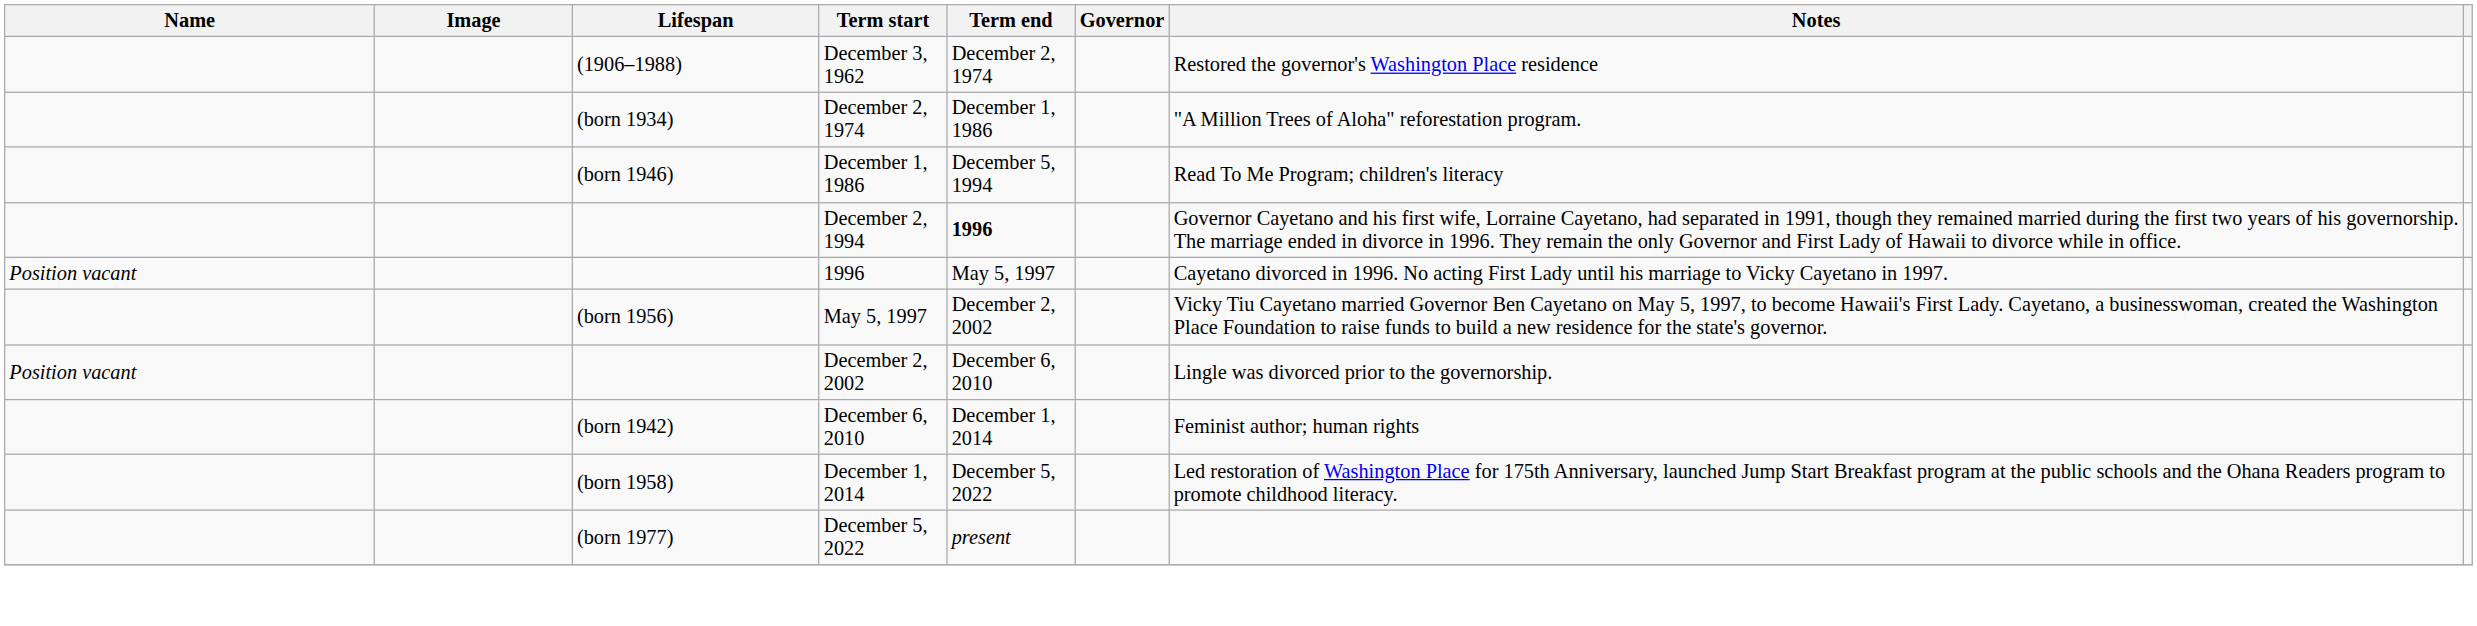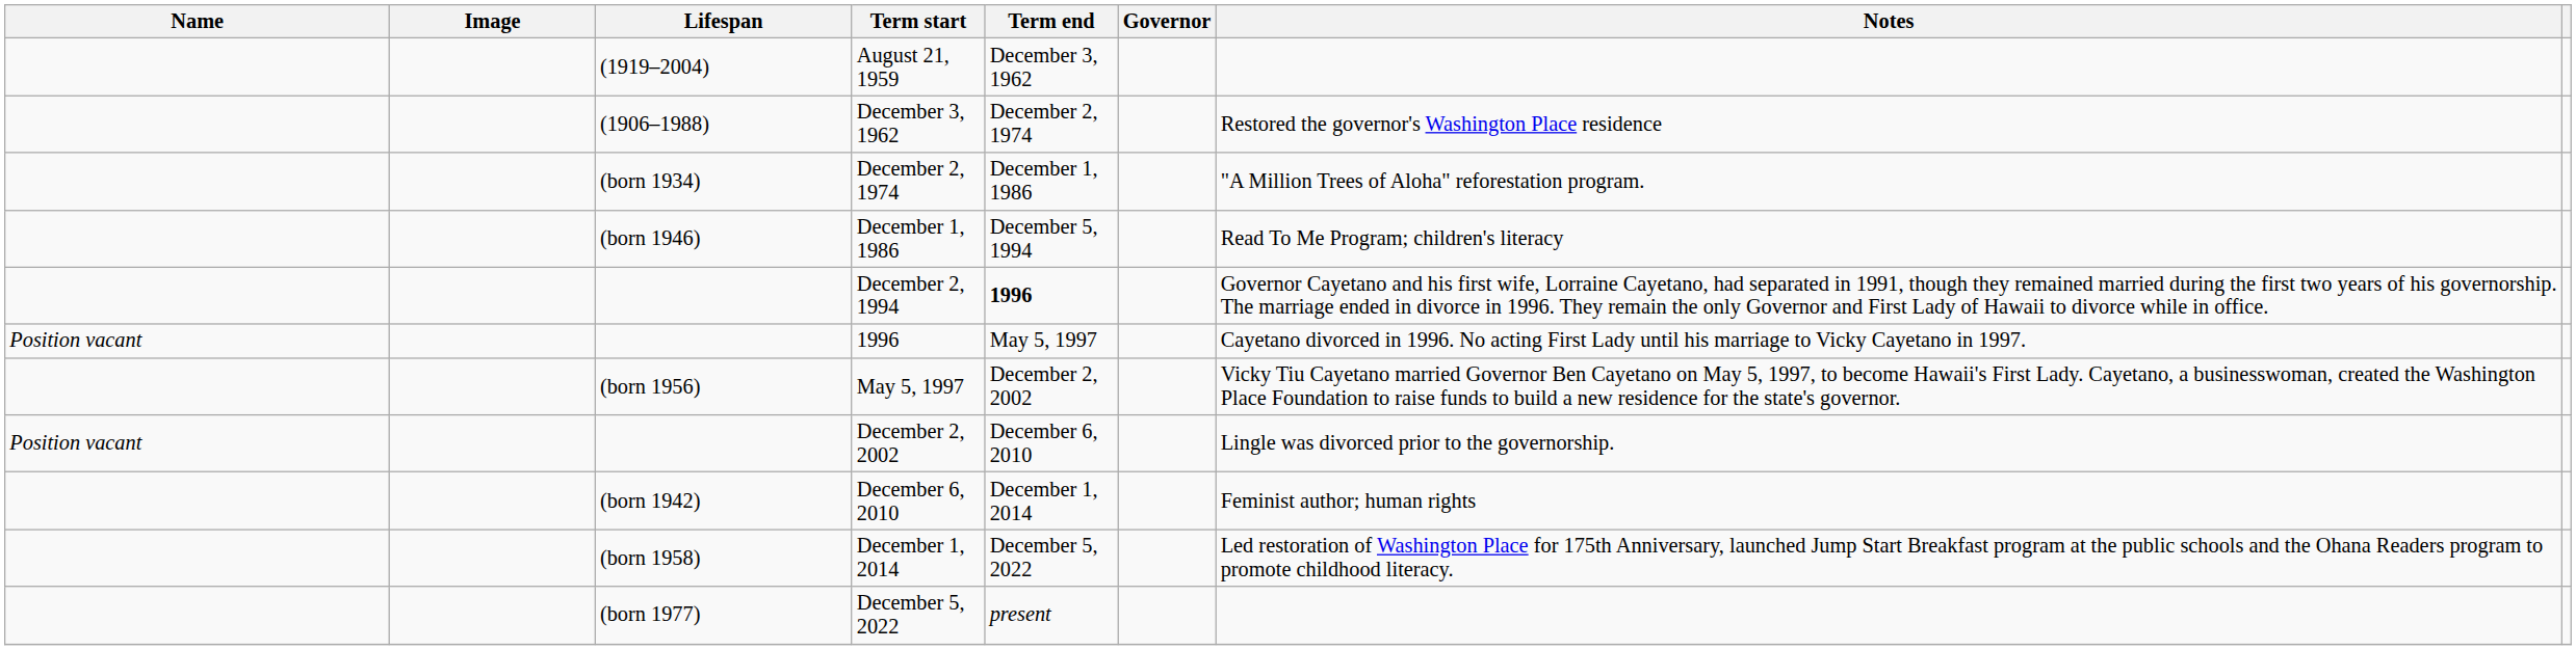 <table class="wikitable sortable sticky-header" style="width:98%">
 <tr>
 <th scope="col" width = 15%>Name</th>
 <th scope="col" width = 8% class="unsortable">Image</th>
 <th scope="col" width = 10% class="unsortable">Lifespan</th>
 <th scope="col" width class="unsortable">Term start</th>
 <th scope="col" width class="unsortable">Term end</th>
 <th scope="col" width =>Governor</th>
 <th scope="col" class="unsortable">Notes</th>
 <th scope="col" class="unsortable"></th>
+</tr>
+<tr>
+<td scope="row"></td>
+<td></td>
+<td>(1919–2004)</td>
+<td>August 21, 1959</td>
+<td>December 3, 1962</td>
+<td></td>
+<td></td>
+<td></td>
 </tr>
 <tr>
 <td scope="row"></td>
 <td></td>
 <td>(1906–1988)</td>
 <td>December 3, 1962</td>
 <td>December 2, 1974</td>
 <td></td>
 <td>Restored the governor's  <a href='#'>Washington Place</a> residence</td>
 <td></td>
 </tr>
 <tr>
 <td scope="row"></td>
 <td></td>
 <td>(born 1934)</td>
 <td>December 2, 1974</td>
 <td>December 1, 1986</td>
 <td></td>
 <td>"A Million Trees of Aloha" reforestation program.</td>
 <td></td>
 </tr>
 <tr>
 <td scope="row"></td>
 <td></td>
 <td>(born 1946)</td>
 <td>December 1, 1986</td>
 <td>December 5, 1994</td>
 <td></td>
 <td>Read To Me Program; children's literacy</td>
 <td></td>
 </tr>
 <tr>
 <td scope="row"></td>
 <td></td>
 <td></td>
 <td>December 2, 1994</td>
 <td><strong>1996</strong></td>
 <td></td>
 <td>Governor Cayetano and his first wife, Lorraine Cayetano, had separated in 1991, though they remained married during the first two years of his governorship. The marriage ended in divorce in 1996. They remain the only Governor and First Lady of Hawaii to divorce while in office.</td>
 <td></td>
 </tr>
 <tr>
 <td scope="row"><em>Position vacant</em></td>
 <td></td>
 <td></td>
 <td>1996</td>
 <td>May 5, 1997</td>
 <td></td>
 <td>Cayetano divorced in 1996. No acting First Lady until his marriage to Vicky Cayetano in 1997.</td>
 <td></td>
 </tr>
 <tr>
 <td scope="row"></td>
 <td></td>
 <td>(born 1956)</td>
 <td>May 5, 1997</td>
 <td>December 2, 2002</td>
 <td></td>
 <td>Vicky Tiu Cayetano married Governor Ben Cayetano on May 5, 1997, to become Hawaii's First Lady. Cayetano, a businesswoman, created the Washington Place Foundation to raise funds to build a new residence for the state's governor.</td>
 <td></td>
 </tr>
 <tr>
 <td scope="row"><em>Position vacant</em></td>
 <td></td>
 <td></td>
 <td>December 2, 2002</td>
 <td>December 6, 2010</td>
 <td></td>
 <td>Lingle was divorced prior to the governorship.</td>
 <td></td>
 </tr>
 <tr>
 <td scope="row"></td>
 <td></td>
 <td>(born 1942)</td>
 <td>December 6, 2010</td>
 <td>December 1, 2014</td>
 <td></td>
 <td>Feminist author; human rights</td>
 <td></td>
 </tr>
 <tr>
 <td scope="row"></td>
 <td></td>
 <td>(born 1958)</td>
 <td>December 1, 2014</td>
 <td>December 5, 2022</td>
 <td></td>
 <td>Led restoration of <a href='#'>Washington Place</a> for 175th Anniversary, launched Jump Start Breakfast program at the public schools and the Ohana Readers program to promote childhood literacy.</td>
 <td></td>
 </tr>
 <tr>
 <td scope="row"></td>
 <td></td>
 <td>(born 1977)</td>
 <td>December 5, 2022</td>
 <td><em>present</em></td>
 <td></td>
 <td></td>
 <td></td>
 </tr>
 <tr>
 </tr>
 </table>
